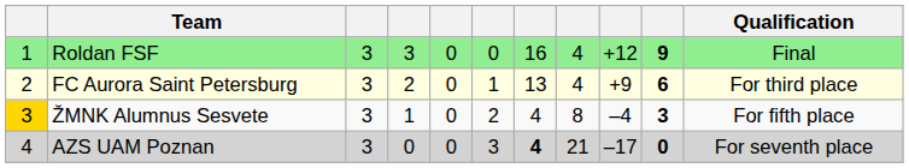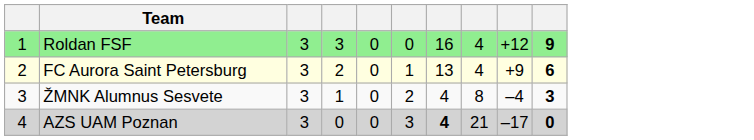 <table class="wikitable" style="font-size: 95%">
 <tr>
 <th width="25"></th>
 <th width="220">Team</th>
 <th width="25"></th>
 <th width="25"></th>
 <th width="25"></th>
 <th width="25"></th>
 <th width="25"></th>
 <th width="25"></th>
 <th width="25"></th>
 <th width="25"></th>
-<th width="160">Qualification</th>
 </tr>
 <tr align=center bgcolor=lightgreen>
 <td>1</td>
 <td align=left> Roldan FSF</td>
 <td>3</td>
 <td>3</td>
 <td>0</td>
 <td>0</td>
 <td>16</td>
 <td>4</td>
 <td>+12</td>
 <td><strong>9</strong></td>
-<td>Final</td>
 </tr>
 <tr align=center bgcolor=lightyellow>
 <td>2</td>
 <td align=left> FC Aurora Saint Petersburg</td>
 <td>3</td>
 <td>2</td>
 <td>0</td>
 <td>1</td>
 <td>13</td>
 <td>4</td>
 <td>+9</td>
 <td><strong>6</strong></td>
-<td>For third place</td>
 </tr>
 <tr align=center>
-<td style="background: gold;">3</td>
+<td>3</td>
 <td align=left> ŽMNK Alumnus Sesvete</td>
 <td>3</td>
 <td>1</td>
 <td>0</td>
 <td>2</td>
 <td>4</td>
 <td>8</td>
 <td>–4</td>
 <td><strong>3</strong></td>
-<td>For fifth place</td>
 </tr>
 <tr align=center bgcolor=lightgrey>
 <td>4</td>
 <td align=left> AZS UAM Poznan</td>
 <td>3</td>
 <td>0</td>
 <td>0</td>
 <td>3</td>
 <td><strong>4</strong></td>
 <td>21</td>
 <td>–17</td>
 <td><strong>0</strong></td>
-<td>For seventh place</td>
 </tr>
 </table>
